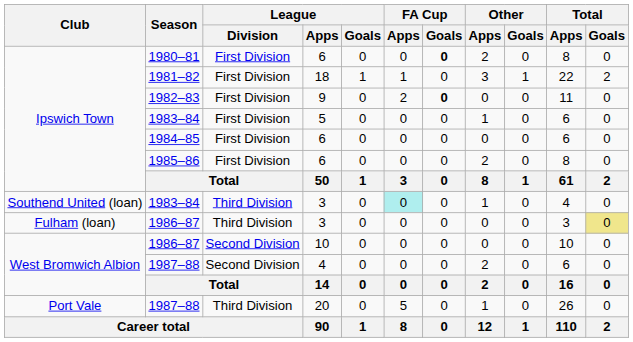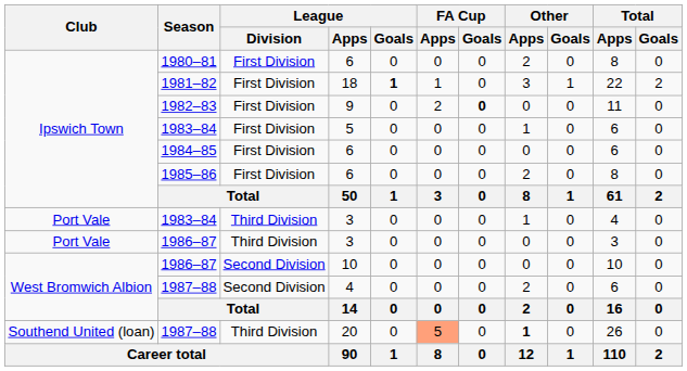 <table class="wikitable" style="text-align: center;">
 <tr>
 <th rowspan="2">Club</th>
 <th rowspan="2">Season</th>
 <th colspan="3">League</th>
 <th colspan="2">FA Cup</th>
 <th colspan="2">Other</th>
 <th colspan="2">Total</th>
 </tr>
 <tr>
 <th>Division</th>
 <th>Apps</th>
 <th>Goals</th>
 <th>Apps</th>
 <th>Goals</th>
 <th>Apps</th>
 <th>Goals</th>
 <th>Apps</th>
 <th>Goals</th>
 </tr>
 <tr>
 <td rowspan="7"><a href='#'>Ipswich Town</a></td>
 <td><a href='#'>1980–81</a></td>
 <td><a href='#'>First Division</a></td>
 <td>6</td>
 <td>0</td>
 <td>0</td>
-<td><strong>0</strong></td>
+<td>0</td>
 <td>2</td>
 <td>0</td>
 <td>8</td>
 <td>0</td>
 </tr>
 <tr>
 <td><a href='#'>1981–82</a></td>
 <td>First Division</td>
 <td>18</td>
-<td>1</td>
+<td><strong>1</strong></td>
 <td>1</td>
 <td>0</td>
 <td>3</td>
 <td>1</td>
 <td>22</td>
 <td>2</td>
 </tr>
 <tr>
 <td><a href='#'>1982–83</a></td>
 <td>First Division</td>
 <td>9</td>
 <td>0</td>
 <td>2</td>
 <td><strong>0</strong></td>
 <td>0</td>
 <td>0</td>
 <td>11</td>
 <td>0</td>
 </tr>
 <tr>
 <td><a href='#'>1983–84</a></td>
 <td>First Division</td>
 <td>5</td>
 <td>0</td>
 <td>0</td>
 <td>0</td>
 <td>1</td>
 <td>0</td>
 <td>6</td>
 <td>0</td>
 </tr>
 <tr>
 <td><a href='#'>1984–85</a></td>
 <td>First Division</td>
 <td>6</td>
 <td>0</td>
 <td>0</td>
 <td>0</td>
 <td>0</td>
 <td>0</td>
 <td>6</td>
 <td>0</td>
 </tr>
 <tr>
 <td><a href='#'>1985–86</a></td>
 <td>First Division</td>
 <td>6</td>
 <td>0</td>
 <td>0</td>
 <td>0</td>
 <td>2</td>
 <td>0</td>
 <td>8</td>
 <td>0</td>
 </tr>
 <tr>
 <th colspan="2">Total</th>
 <th>50</th>
 <th>1</th>
 <th>3</th>
 <th>0</th>
 <th>8</th>
 <th>1</th>
 <th>61</th>
 <th>2</th>
 </tr>
 <tr>
-<td><a href='#'>Southend United</a> (loan)</td>
+<td><a href='#'>Port Vale</a></td>
 <td><a href='#'>1983–84</a></td>
 <td><a href='#'>Third Division</a></td>
 <td>3</td>
 <td>0</td>
-<td style="background: paleturquoise;">0</td>
+<td>0</td>
 <td>0</td>
 <td>1</td>
 <td>0</td>
 <td>4</td>
 <td>0</td>
 </tr>
 <tr>
-<td><a href='#'>Fulham</a> (loan)</td>
+<td><a href='#'>Port Vale</a></td>
 <td><a href='#'>1986–87</a></td>
 <td>Third Division</td>
 <td>3</td>
 <td>0</td>
 <td>0</td>
 <td>0</td>
 <td>0</td>
 <td>0</td>
 <td>3</td>
-<td style="background: khaki;">0</td>
+<td>0</td>
 </tr>
 <tr>
 <td rowspan="3"><a href='#'>West Bromwich Albion</a></td>
 <td><a href='#'>1986–87</a></td>
 <td><a href='#'>Second Division</a></td>
 <td>10</td>
 <td>0</td>
 <td>0</td>
 <td>0</td>
 <td>0</td>
 <td>0</td>
 <td>10</td>
 <td>0</td>
 </tr>
 <tr>
 <td><a href='#'>1987–88</a></td>
 <td>Second Division</td>
 <td>4</td>
 <td>0</td>
 <td>0</td>
 <td>0</td>
 <td>2</td>
 <td>0</td>
 <td>6</td>
 <td>0</td>
 </tr>
 <tr>
 <th colspan="2">Total</th>
 <th>14</th>
 <th>0</th>
 <th>0</th>
 <th>0</th>
 <th>2</th>
 <th>0</th>
 <th>16</th>
 <th>0</th>
 </tr>
 <tr>
-<td><a href='#'>Port Vale</a></td>
+<td><a href='#'>Southend United</a> (loan)</td>
 <td><a href='#'>1987–88</a></td>
 <td>Third Division</td>
 <td>20</td>
 <td>0</td>
-<td>5</td>
+<td style="background: lightsalmon;">5</td>
 <td>0</td>
-<td>1</td>
+<td><strong>1</strong></td>
 <td>0</td>
 <td>26</td>
 <td>0</td>
 </tr>
 <tr>
 <th colspan="3">Career total</th>
 <th>90</th>
 <th>1</th>
 <th>8</th>
 <th>0</th>
 <th>12</th>
 <th>1</th>
 <th>110</th>
 <th>2</th>
 </tr>
 </table>
